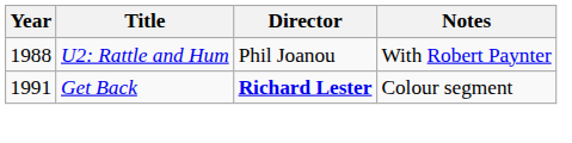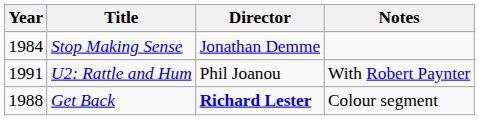 <table class="wikitable">
 <tr>
 <th>Year</th>
 <th>Title</th>
 <th>Director</th>
 <th>Notes</th>
 </tr>
 <tr>
-<td>1988</td>
+<td>1984</td>
+<td><em><a href='#'>Stop Making Sense</a></em></td>
+<td><a href='#'>Jonathan Demme</a></td>
+<td></td>
+</tr>
+<tr>
+<td>1991</td>
 <td><em><a href='#'>U2: Rattle and Hum</a></em></td>
 <td>Phil Joanou</td>
 <td>With <a href='#'>Robert Paynter</a></td>
 </tr>
 <tr>
-<td>1991</td>
+<td>1988</td>
 <td><em><a href='#'>Get Back</a></em></td>
 <td><strong><a href='#'>Richard Lester</a></strong></td>
 <td>Colour segment</td>
 </tr>
 </table>
